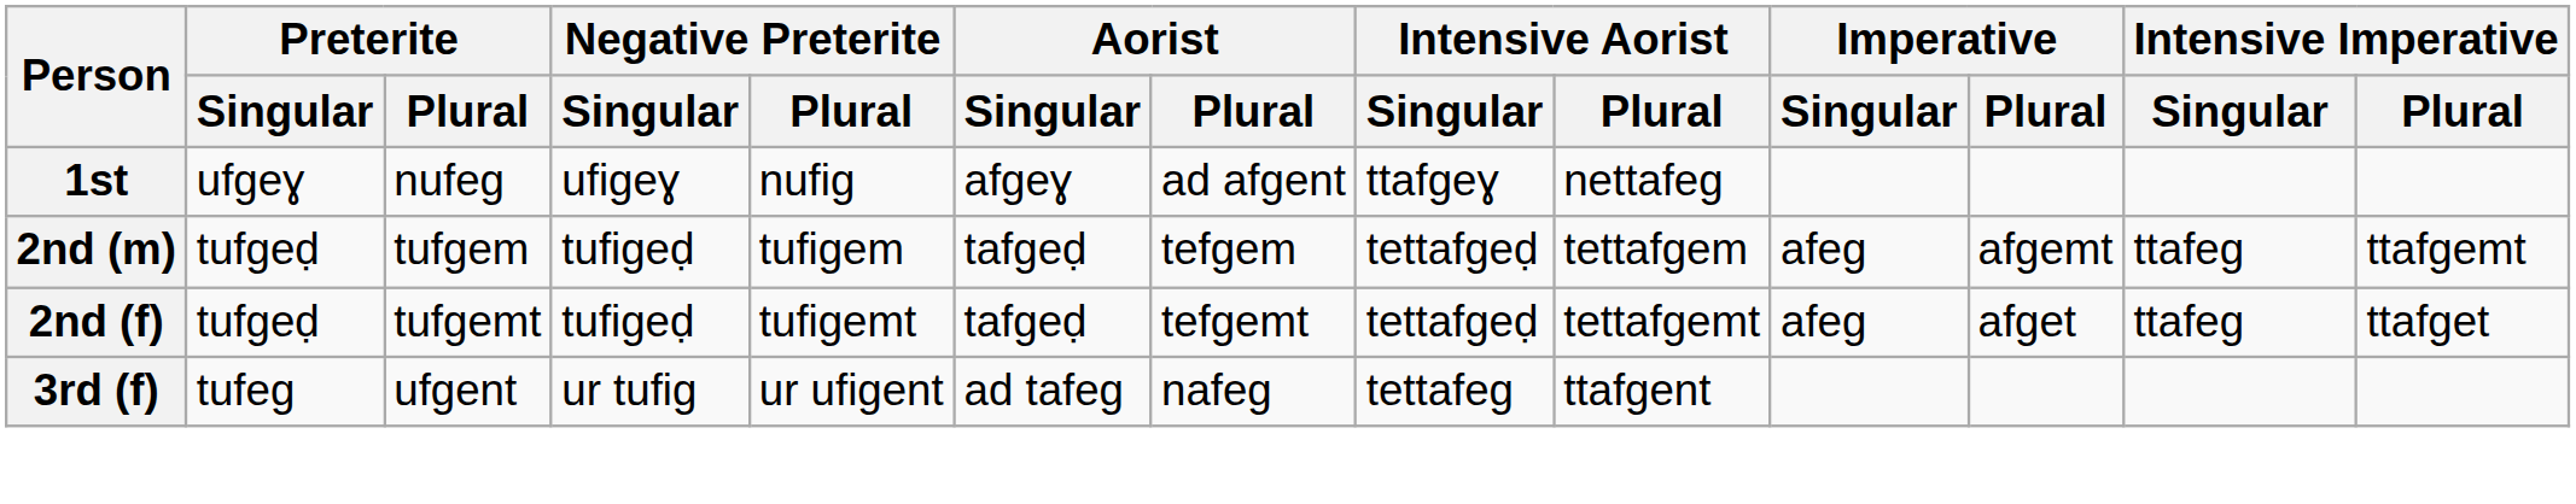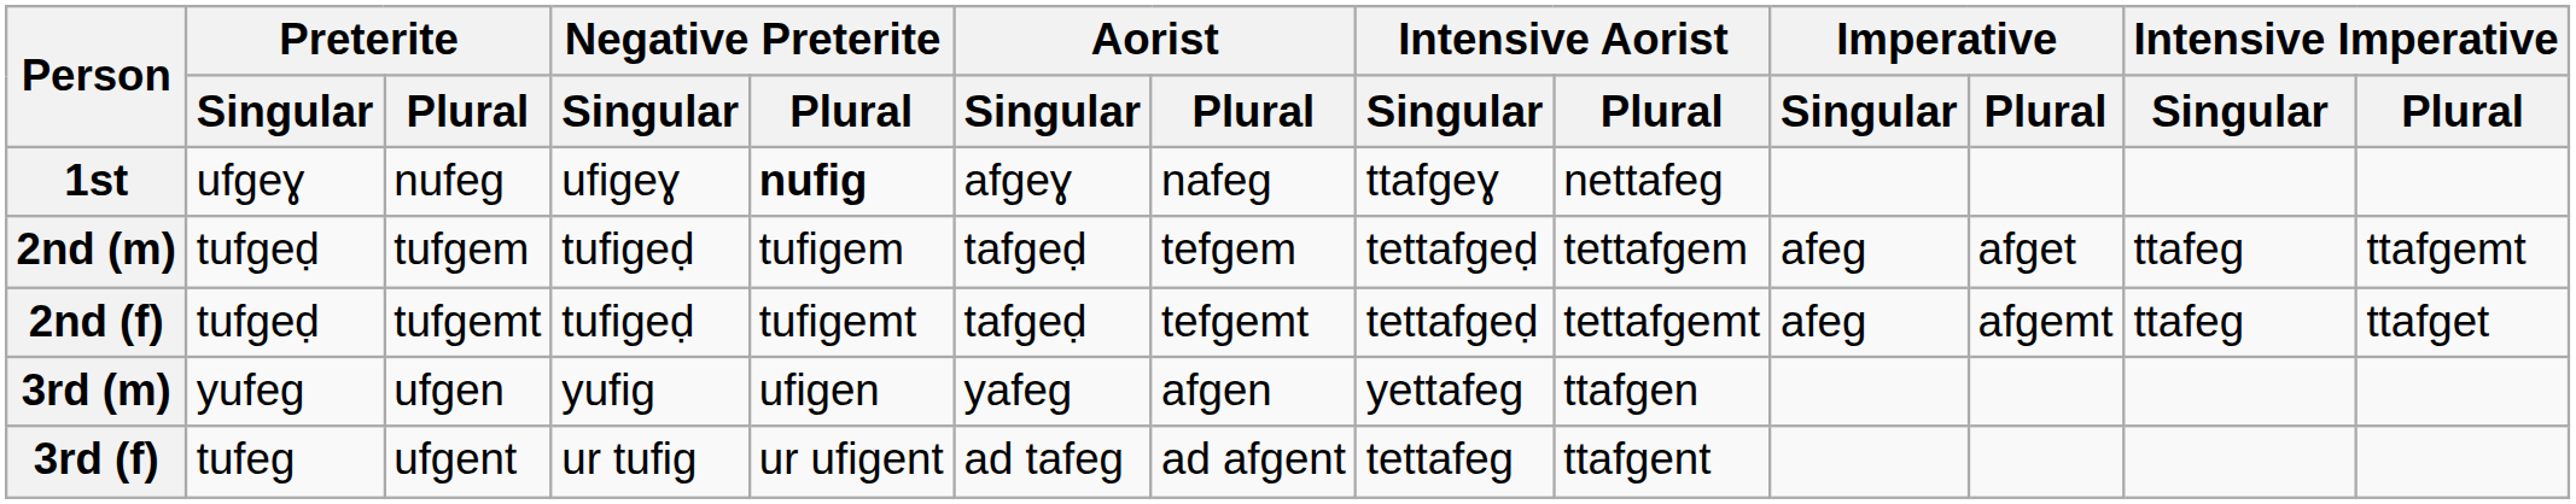 <table class="wikitable">
 <tr>
 <th rowspan=2>Person</th>
 <th colspan=2>Preterite</th>
 <th colspan=2>Negative Preterite</th>
 <th colspan=2>Aorist</th>
 <th colspan=2>Intensive Aorist</th>
 <th colspan=2>Imperative</th>
 <th colspan=2>Intensive Imperative</th>
 </tr>
 <tr>
 <th>Singular</th>
 <th>Plural</th>
 <th>Singular</th>
 <th>Plural</th>
 <th>Singular</th>
 <th>Plural</th>
 <th>Singular</th>
 <th>Plural</th>
 <th>Singular</th>
 <th>Plural</th>
 <th>Singular</th>
 <th>Plural</th>
 </tr>
 <tr>
 <th>1st</th>
 <td>ufgeɣ</td>
 <td>nufeg</td>
 <td>ufigeɣ</td>
-<td>nufig</td>
+<td><strong>nufig</strong></td>
 <td>afgeɣ</td>
-<td>ad afgent</td>
+<td>nafeg</td>
 <td>ttafgeɣ</td>
 <td>nettafeg</td>
 <td></td>
 <td></td>
 <td></td>
 <td></td>
 </tr>
 <tr class="Unicode">
 <th>2nd (m)</th>
 <td>tufgeḍ</td>
 <td>tufgem</td>
 <td>tufigeḍ</td>
 <td>tufigem</td>
 <td>tafgeḍ</td>
 <td>tefgem</td>
 <td>tettafgeḍ</td>
 <td>tettafgem</td>
 <td>afeg</td>
-<td>afgemt</td>
+<td>afget</td>
 <td>ttafeg</td>
 <td>ttafgemt</td>
 </tr>
 <tr class="Unicode">
 <th>2nd (f)</th>
 <td>tufgeḍ</td>
 <td>tufgemt</td>
 <td>tufigeḍ</td>
 <td>tufigemt</td>
 <td>tafgeḍ</td>
 <td>tefgemt</td>
 <td>tettafgeḍ</td>
 <td>tettafgemt</td>
 <td>afeg</td>
-<td>afget</td>
+<td>afgemt</td>
 <td>ttafeg</td>
 <td>ttafget</td>
+</tr>
+<tr>
+<th>3rd (m)</th>
+<td>yufeg</td>
+<td>ufgen</td>
+<td>yufig</td>
+<td>ufigen</td>
+<td>yafeg</td>
+<td>afgen</td>
+<td>yettafeg</td>
+<td>ttafgen</td>
+<td></td>
+<td></td>
+<td></td>
+<td></td>
 </tr>
 <tr>
 <th>3rd (f)</th>
 <td>tufeg</td>
 <td>ufgent</td>
 <td>ur tufig</td>
 <td>ur ufigent</td>
 <td>ad tafeg</td>
-<td>nafeg</td>
+<td>ad afgent</td>
 <td>tettafeg</td>
 <td>ttafgent</td>
 <td></td>
 <td></td>
 <td></td>
 <td></td>
 </tr>
 </table>
